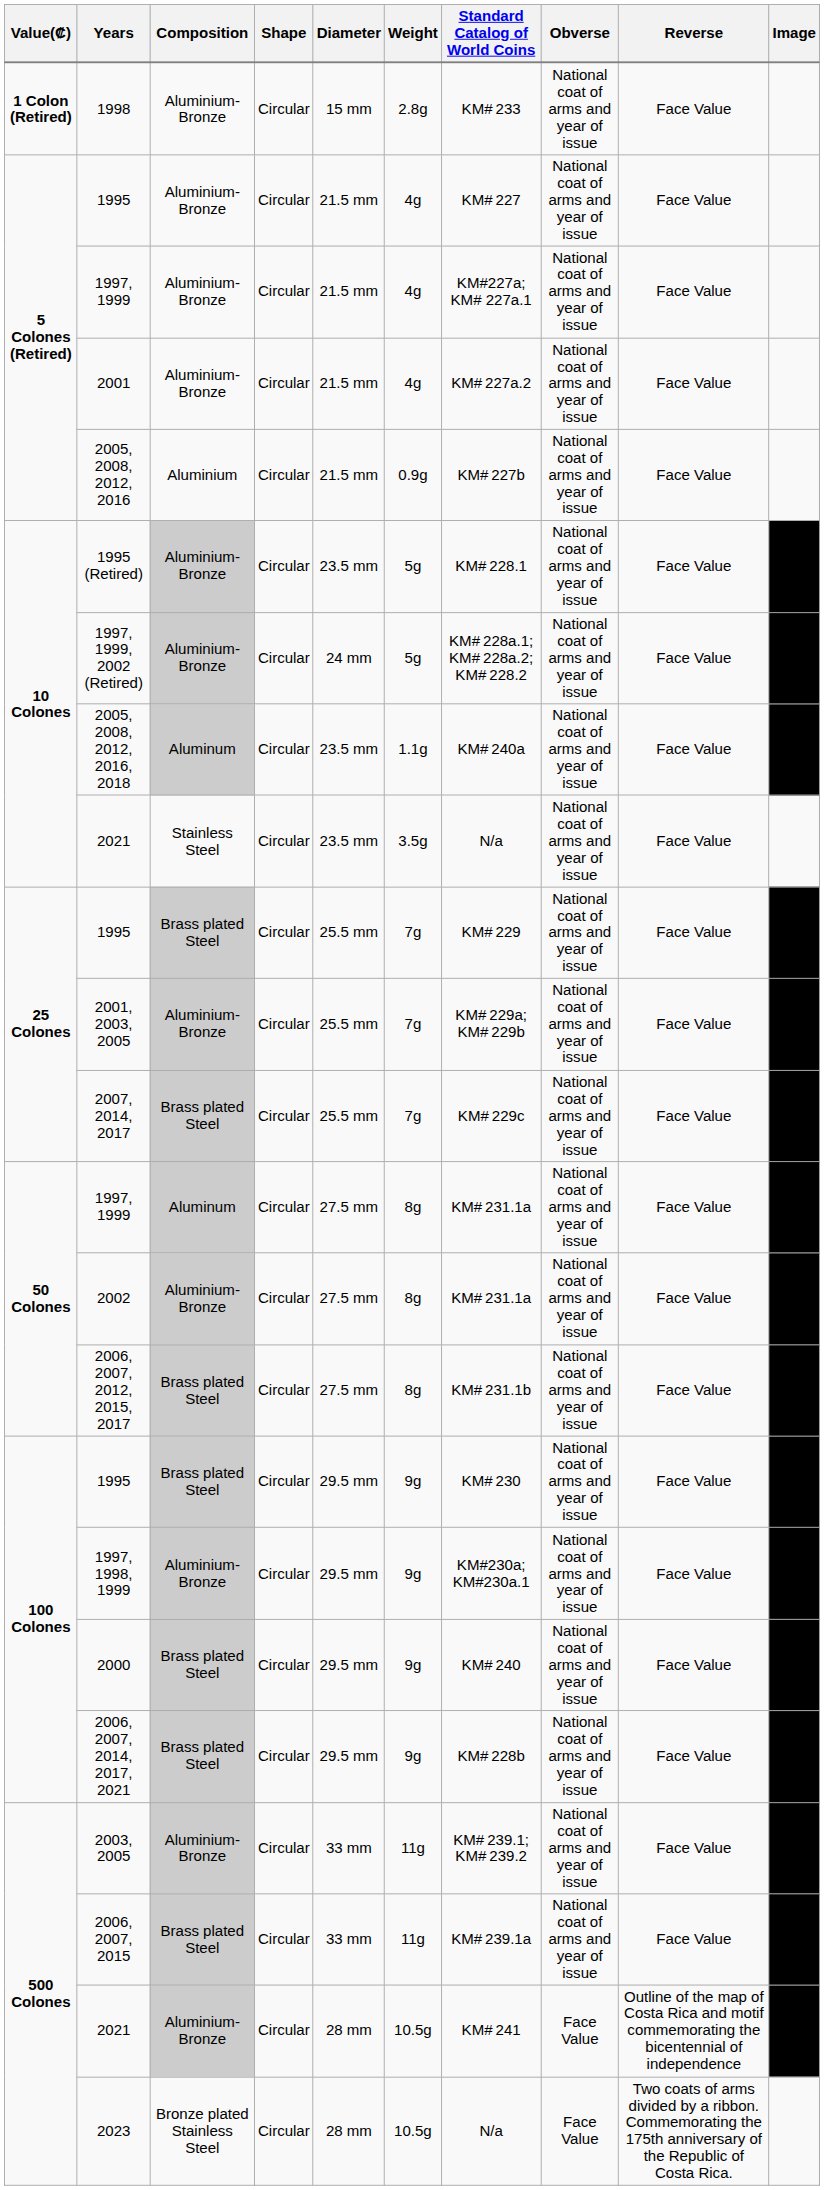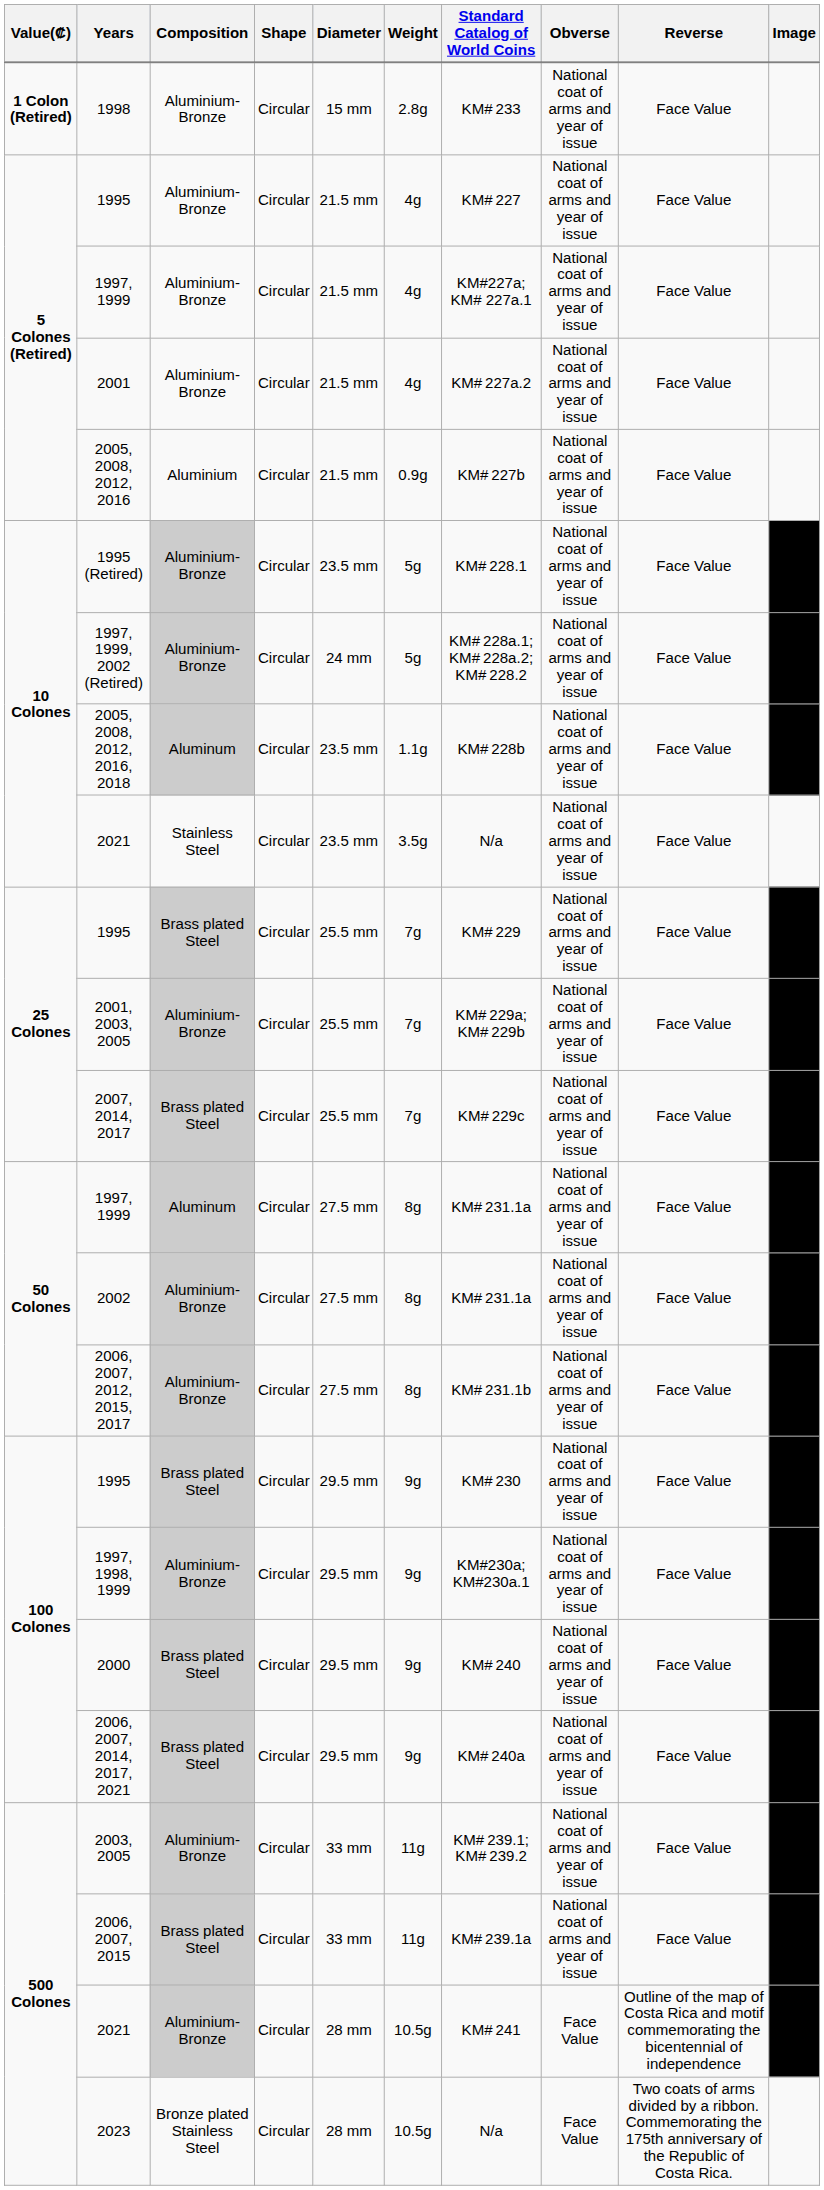 <table class="wikitable" style="text-align:center;">
 <tr style="text-align:center; border-bottom:2px solid gray;" bgcolor="lightsteelblue">
 <th>Value(₡)</th>
 <th>Years</th>
 <th>Composition</th>
 <th>Shape</th>
 <th>Diameter</th>
 <th>Weight</th>
 <th><a href='#'>Standard Catalog of World Coins</a></th>
 <th>Obverse</th>
 <th>Reverse</th>
 <th>Image</th>
 </tr>
 <tr>
 <td><strong>1 Colon (Retired)</strong></td>
 <td>1998</td>
 <td>Aluminium-Bronze</td>
 <td>Circular</td>
 <td>15 mm</td>
 <td>2.8g</td>
 <td>KM# 233</td>
 <td>National coat of arms and year of issue</td>
 <td>Face Value</td>
 <td></td>
 </tr>
 <tr>
 <td rowspan="4"><strong>5 Colones (Retired)</strong></td>
 <td>1995</td>
 <td>Aluminium-Bronze</td>
 <td>Circular</td>
 <td>21.5 mm</td>
 <td>4g</td>
 <td>KM# 227</td>
 <td>National coat of arms and year of issue</td>
 <td>Face Value</td>
 <td></td>
 </tr>
 <tr>
 <td>1997, 1999</td>
 <td>Aluminium-Bronze</td>
 <td>Circular</td>
 <td>21.5 mm</td>
 <td>4g</td>
 <td>KM#227a; KM# 227a.1</td>
 <td>National coat of arms and year of issue</td>
 <td>Face Value</td>
 <td></td>
 </tr>
 <tr>
 <td>2001</td>
 <td>Aluminium-Bronze</td>
 <td>Circular</td>
 <td>21.5 mm</td>
 <td>4g</td>
 <td>KM# 227a.2</td>
 <td>National coat of arms and year of issue</td>
 <td>Face Value</td>
 <td></td>
 </tr>
 <tr>
 <td>2005, 2008, 2012, 2016</td>
 <td>Aluminium</td>
 <td>Circular</td>
 <td>21.5 mm</td>
 <td>0.9g</td>
 <td>KM# 227b</td>
 <td>National coat of arms and year of issue</td>
 <td>Face Value</td>
 <td></td>
 </tr>
 <tr>
 <td rowspan="4"><strong>10 Colones</strong></td>
 <td>1995 (Retired)</td>
 <td align="center" bgcolor="#CCCCCC">Aluminium-Bronze</td>
 <td>Circular</td>
 <td>23.5 mm</td>
 <td>5g</td>
 <td>KM# 228.1</td>
 <td>National coat of arms and year of issue</td>
 <td>Face Value</td>
 <td style="text-align:center; background:#000;">150px</td>
 </tr>
 <tr>
 <td>1997, 1999, 2002 (Retired)</td>
 <td align="center" bgcolor="#CCCCCC">Aluminium-Bronze</td>
 <td>Circular</td>
 <td>24 mm</td>
 <td>5g</td>
 <td>KM# 228a.1;                                             KM# 228a.2;                                             KM# 228.2</td>
 <td>National coat of arms and year of issue</td>
 <td>Face Value</td>
 <td style="text-align:center; background:#000;">150px</td>
 </tr>
 <tr>
 <td>2005, 2008, 2012, 2016, 2018</td>
 <td align="center" bgcolor="#CCCCCC">Aluminum</td>
 <td>Circular</td>
 <td>23.5 mm</td>
 <td>1.1g</td>
-<td>KM# 240a</td>
+<td>KM# 228b</td>
 <td>National coat of arms and year of issue</td>
 <td>Face Value</td>
 <td style="text-align:center; background:#000;">150px</td>
 </tr>
 <tr>
 <td>2021</td>
 <td>Stainless Steel</td>
 <td>Circular</td>
 <td>23.5 mm</td>
 <td>3.5g</td>
 <td>N/a</td>
 <td>National coat of arms and year of issue</td>
 <td>Face Value</td>
 <td></td>
 </tr>
 <tr>
 <td rowspan="3" style="background: #f9f9f9;"><strong>25 Colones</strong></td>
 <td>1995</td>
 <td align="center" bgcolor="#CCCCCC">Brass plated Steel</td>
 <td>Circular</td>
 <td>25.5 mm</td>
 <td>7g</td>
 <td>KM# 229</td>
 <td>National coat of arms and year of issue</td>
 <td>Face Value</td>
 <td style="text-align:center; background:#000;">150px</td>
 </tr>
 <tr>
 <td>2001, 2003, 2005</td>
 <td align="center" bgcolor="#CCCCCC">Aluminium-Bronze</td>
 <td>Circular</td>
 <td>25.5 mm</td>
 <td>7g</td>
 <td>KM# 229a;                                             KM# 229b</td>
 <td>National coat of arms and year of issue</td>
 <td>Face Value</td>
 <td style="text-align:center; background:#000;">150px</td>
 </tr>
 <tr>
 <td>2007, 2014, 2017</td>
 <td align="center" bgcolor="#CCCCCC">Brass plated Steel</td>
 <td>Circular</td>
 <td>25.5 mm</td>
 <td>7g</td>
 <td>KM# 229c</td>
 <td>National coat of arms and year of issue</td>
 <td>Face Value</td>
 <td style="text-align:center; background:#000;">150px</td>
 </tr>
 <tr>
 <td rowspan="3" style="background: #f9f9f9;"><strong>50 Colones</strong></td>
 <td>1997, 1999</td>
 <td align="center" bgcolor="#CCCCCC">Aluminum</td>
 <td>Circular</td>
 <td>27.5 mm</td>
 <td>8g</td>
 <td>KM# 231.1a</td>
 <td>National coat of arms and year of issue</td>
 <td>Face Value</td>
 <td style="text-align:center; background:#000;">150px</td>
 </tr>
 <tr>
 <td>2002</td>
 <td align="center" bgcolor="#CCCCCC">Aluminium-Bronze</td>
 <td>Circular</td>
 <td>27.5 mm</td>
 <td>8g</td>
 <td>KM# 231.1a</td>
 <td>National coat of arms and year of issue</td>
 <td>Face Value</td>
 <td style="text-align:center; background:#000;">150px</td>
 </tr>
 <tr>
 <td>2006, 2007, 2012, 2015, 2017</td>
-<td align="center" bgcolor="#CCCCCC">Brass plated Steel</td>
+<td align="center" bgcolor="#CCCCCC">Aluminium-Bronze</td>
 <td>Circular</td>
 <td>27.5 mm</td>
 <td>8g</td>
 <td>KM# 231.1b</td>
 <td>National coat of arms and year of issue</td>
 <td>Face Value</td>
 <td style="text-align:center; background:#000;">150px</td>
 </tr>
 <tr>
 <td rowspan="4" style="background: #f9f9f9;"><strong>100 Colones</strong></td>
 <td>1995</td>
 <td align="center" bgcolor="#CCCCCC">Brass plated Steel</td>
 <td>Circular</td>
 <td>29.5 mm</td>
 <td>9g</td>
 <td>KM# 230</td>
 <td>National coat of arms and year of issue</td>
 <td>Face Value</td>
 <td style="text-align:center; background:#000;">150px</td>
 </tr>
 <tr>
 <td>1997, 1998, 1999</td>
 <td align="center" bgcolor="#CCCCCC">Aluminium-Bronze</td>
 <td>Circular</td>
 <td>29.5 mm</td>
 <td>9g</td>
 <td>KM#230a; KM#230a.1</td>
 <td>National coat of arms and year of issue</td>
 <td>Face Value</td>
 <td style="text-align:center; background:#000;">150px</td>
 </tr>
 <tr>
 <td>2000</td>
 <td align="center" bgcolor="#CCCCCC">Brass plated Steel</td>
 <td>Circular</td>
 <td>29.5 mm</td>
 <td>9g</td>
 <td>KM# 240</td>
 <td>National coat of arms and year of issue</td>
 <td>Face Value</td>
 <td style="text-align:center; background:#000;">150px</td>
 </tr>
 <tr>
 <td>2006, 2007, 2014, 2017, 2021</td>
 <td align="center" bgcolor="#CCCCCC">Brass plated Steel</td>
 <td>Circular</td>
 <td>29.5 mm</td>
 <td>9g</td>
-<td>KM# 228b</td>
+<td>KM# 240a</td>
 <td>National coat of arms and year of issue</td>
 <td>Face Value</td>
 <td style="text-align:center; background:#000;">150px</td>
 </tr>
 <tr>
 <td rowspan="4"><strong>500 Colones</strong></td>
 <td>2003, 2005</td>
 <td align="center" bgcolor="#CCCCCC">Aluminium-Bronze</td>
 <td>Circular</td>
 <td>33 mm</td>
 <td>11g</td>
 <td>KM# 239.1;                                             KM# 239.2</td>
 <td>National coat of arms and year of issue</td>
 <td>Face Value</td>
 <td style="text-align:center; background:#000;">150px</td>
 </tr>
 <tr>
 <td>2006, 2007, 2015</td>
 <td align="center" bgcolor="#CCCCCC">Brass plated Steel</td>
 <td>Circular</td>
 <td>33 mm</td>
 <td>11g</td>
 <td>KM# 239.1a</td>
 <td>National coat of arms and year of issue</td>
 <td>Face Value</td>
 <td style="text-align:center; background:#000;">150px</td>
 </tr>
 <tr>
 <td>2021</td>
 <td align="center" bgcolor="#CCCCCC">Aluminium-Bronze</td>
 <td>Circular</td>
 <td>28 mm</td>
 <td>10.5g</td>
 <td>KM# 241</td>
 <td>Face Value</td>
 <td>Outline of the map of Costa Rica and motif commemorating the bicentennial of independence</td>
 <td style="text-align:center; background:#000;">150px</td>
 </tr>
 <tr>
 <td>2023</td>
 <td>Bronze plated Stainless Steel</td>
 <td>Circular</td>
 <td>28 mm</td>
 <td>10.5g</td>
 <td>N/a</td>
 <td>Face Value</td>
 <td>Two coats of arms divided by a ribbon. Commemorating the 175th anniversary of the Republic of Costa Rica.</td>
 <td></td>
 </tr>
 </table>
